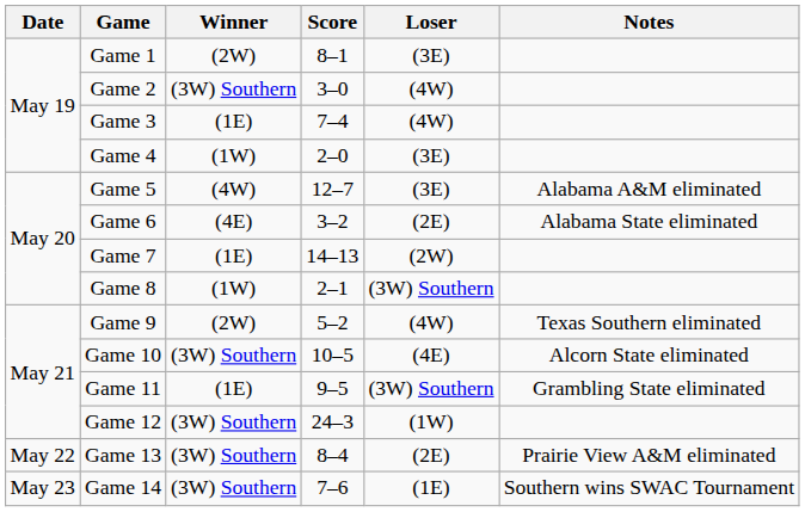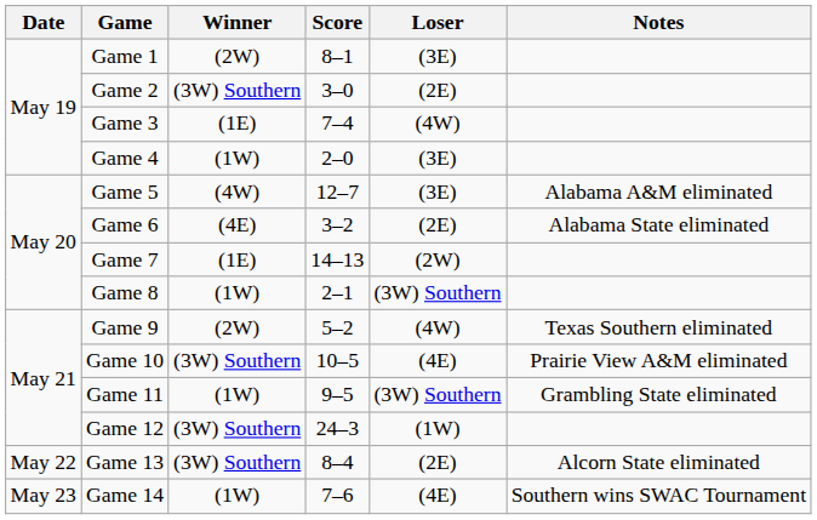 <table class="wikitable">
 <tr>
 <th>Date</th>
 <th>Game</th>
 <th>Winner</th>
 <th>Score</th>
 <th>Loser</th>
 <th>Notes</th>
 </tr>
 <tr align=center>
 <td rowspan=4>May 19</td>
 <td>Game 1</td>
 <td>(2W) </td>
 <td>8–1</td>
 <td>(3E) </td>
 <td></td>
 </tr>
 <tr align=center>
 <td>Game 2</td>
 <td>(3W) <a href='#'>Southern</a></td>
 <td>3–0</td>
-<td>(4W) </td>
+<td>(2E) </td>
 <td></td>
 </tr>
 <tr align=center>
 <td>Game 3</td>
 <td>(1E) </td>
 <td>7–4</td>
 <td>(4W) </td>
 <td></td>
 </tr>
 <tr align=center>
 <td>Game 4</td>
 <td>(1W) </td>
 <td>2–0</td>
 <td>(3E) </td>
 <td></td>
 </tr>
 <tr align=center>
 <td rowspan=4>May 20</td>
 <td>Game 5</td>
 <td>(4W) </td>
 <td>12–7</td>
 <td>(3E) </td>
 <td>Alabama A&M eliminated</td>
 </tr>
 <tr align=center>
 <td>Game 6</td>
 <td>(4E) </td>
 <td>3–2</td>
 <td>(2E) </td>
 <td>Alabama State eliminated</td>
 </tr>
 <tr align=center>
 <td>Game 7</td>
 <td>(1E) </td>
 <td>14–13</td>
 <td>(2W) </td>
 <td></td>
 </tr>
 <tr align=center>
 <td>Game 8</td>
 <td>(1W) </td>
 <td>2–1</td>
 <td>(3W) <a href='#'>Southern</a></td>
 <td></td>
 </tr>
 <tr align=center>
 <td rowspan=4>May 21</td>
 <td>Game 9</td>
 <td>(2W) </td>
 <td>5–2</td>
 <td>(4W) </td>
 <td>Texas Southern eliminated</td>
 </tr>
 <tr align=center>
 <td>Game 10</td>
 <td>(3W) <a href='#'>Southern</a></td>
 <td>10–5</td>
 <td>(4E) </td>
-<td>Alcorn State eliminated</td>
+<td>Prairie View A&M eliminated</td>
 </tr>
 <tr align=center>
 <td>Game 11</td>
-<td>(1E) </td>
+<td>(1W) </td>
 <td>9–5</td>
 <td>(3W) <a href='#'>Southern</a></td>
 <td>Grambling State eliminated</td>
 </tr>
 <tr align=center>
 <td>Game 12</td>
 <td>(3W) <a href='#'>Southern</a></td>
 <td>24–3</td>
 <td>(1W) </td>
 <td></td>
 </tr>
 <tr align=center>
 <td>May 22</td>
 <td>Game 13</td>
 <td>(3W) <a href='#'>Southern</a></td>
 <td>8–4</td>
 <td>(2E) </td>
-<td>Prairie View A&M eliminated</td>
+<td>Alcorn State eliminated</td>
 </tr>
 <tr align=center>
 <td>May 23</td>
 <td>Game 14</td>
-<td>(3W) <a href='#'>Southern</a></td>
+<td>(1W) </td>
 <td>7–6</td>
-<td>(1E) </td>
+<td>(4E) </td>
 <td>Southern wins SWAC Tournament</td>
 </tr>
 </table>
